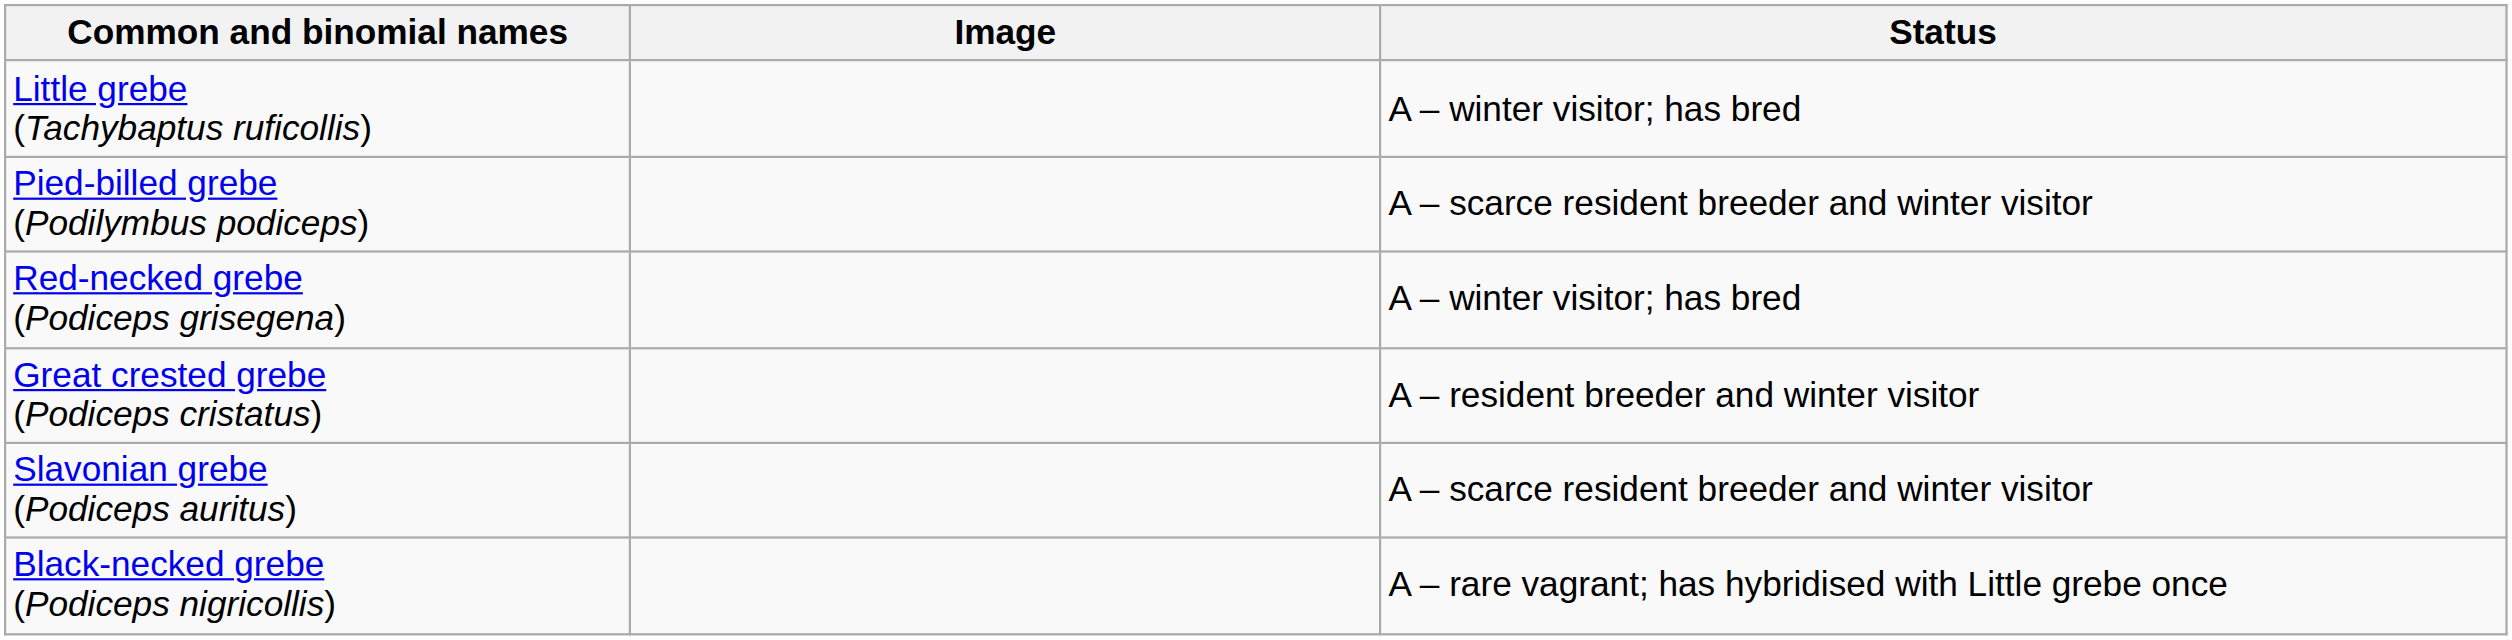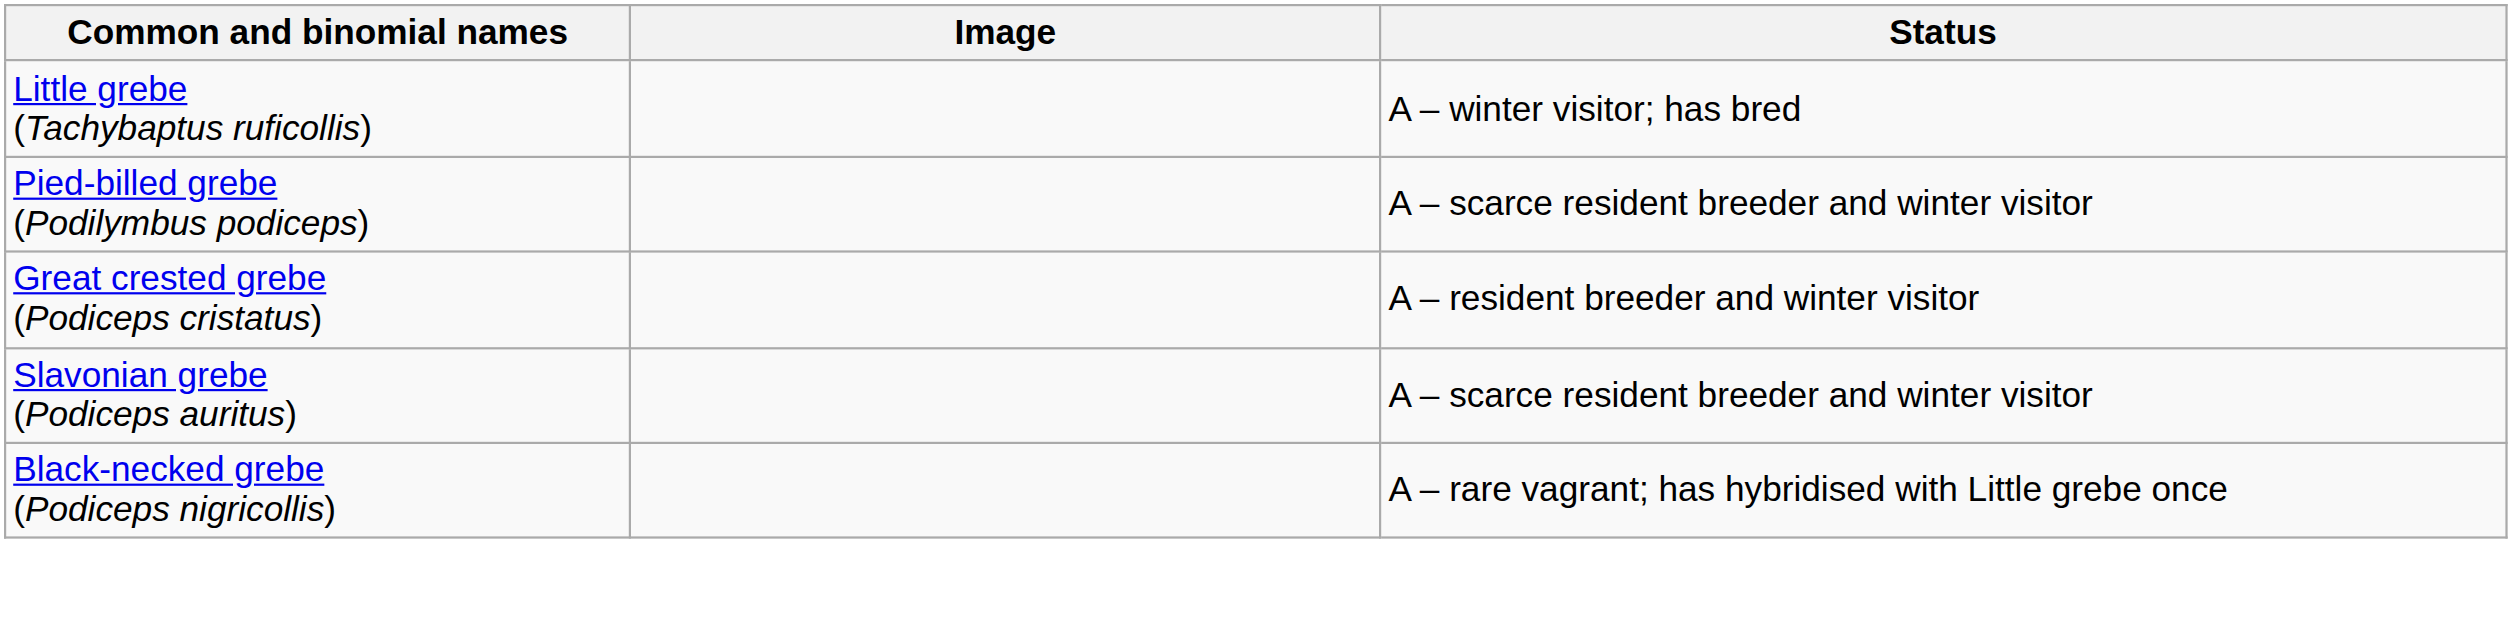 <table width=90% class="wikitable">
 <tr>
 <th width=25%>Common and binomial names</th>
 <th width=30%>Image</th>
 <th width=45%>Status</th>
 </tr>
 <tr>
 <td><a href='#'>Little grebe</a><br>(<em>Tachybaptus ruficollis</em>)</td>
 <td></td>
 <td>A – winter visitor; has bred</td>
 </tr>
 <tr>
 <td><a href='#'>Pied-billed grebe</a><br>(<em>Podilymbus podiceps</em>)</td>
 <td></td>
 <td>A – scarce resident breeder and winter visitor</td>
 </tr>
 <tr>
-<td><a href='#'>Red-necked grebe</a><br>(<em>Podiceps grisegena</em>)</td>
-<td></td>
-<td>A – winter visitor; has bred</td>
-</tr>
-<tr>
 <td><a href='#'>Great crested grebe</a><br>(<em>Podiceps cristatus</em>)</td>
 <td></td>
 <td>A – resident breeder and winter visitor</td>
 </tr>
 <tr>
 <td><a href='#'>Slavonian grebe</a><br>(<em>Podiceps auritus</em>)</td>
 <td></td>
 <td>A – scarce resident breeder and winter visitor</td>
 </tr>
 <tr>
 <td><a href='#'>Black-necked grebe</a><br>(<em>Podiceps nigricollis</em>)</td>
 <td></td>
 <td>A – rare vagrant; has hybridised with Little grebe once</td>
 </tr>
 </table>
